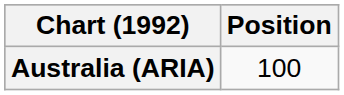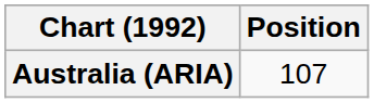 <table class="wikitable plainrowheaders" style="text-align:center">
 <tr>
 <th>Chart (1992)</th>
 <th>Position</th>
 </tr>
 <tr>
 <th scope="row">Australia (ARIA)</th>
-<td>100</td>
+<td>107</td>
 </tr>
 </table>
